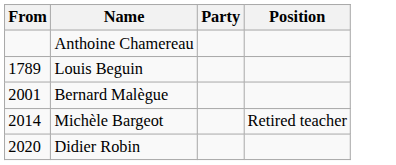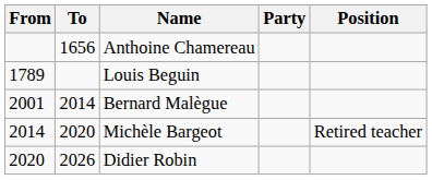 <table class="wikitable">
 <tr>
 <th>From</th>
+<th>To</th>
 <th>Name</th>
 <th>Party</th>
 <th>Position</th>
 </tr>
 <tr>
 <td></td>
+<td>1656</td>
 <td>Anthoine Chamereau</td>
 <td></td>
 <td></td>
 </tr>
 <tr>
 <td>1789</td>
+<td></td>
 <td>Louis Beguin</td>
 <td></td>
 <td></td>
 </tr>
 <tr>
 <td>2001</td>
+<td>2014</td>
 <td>Bernard Malègue</td>
 <td></td>
 <td></td>
 </tr>
 <tr>
 <td>2014</td>
+<td>2020</td>
 <td>Michèle Bargeot</td>
 <td></td>
 <td>Retired teacher</td>
 </tr>
 <tr>
 <td>2020</td>
+<td>2026</td>
 <td>Didier Robin</td>
 <td></td>
 <td></td>
 </tr>
 </table>
